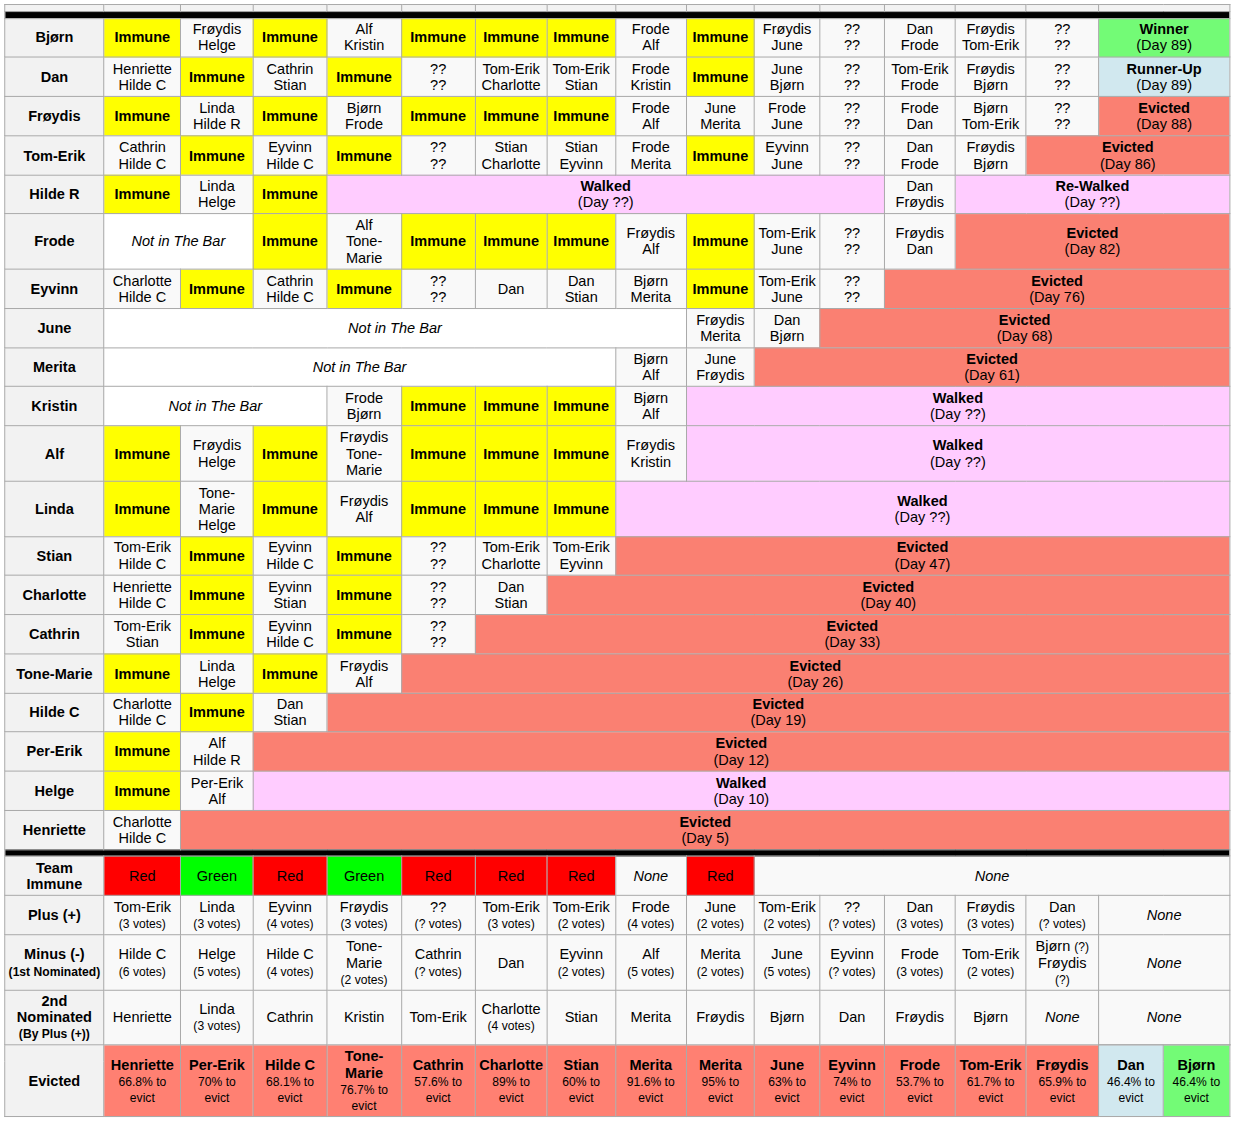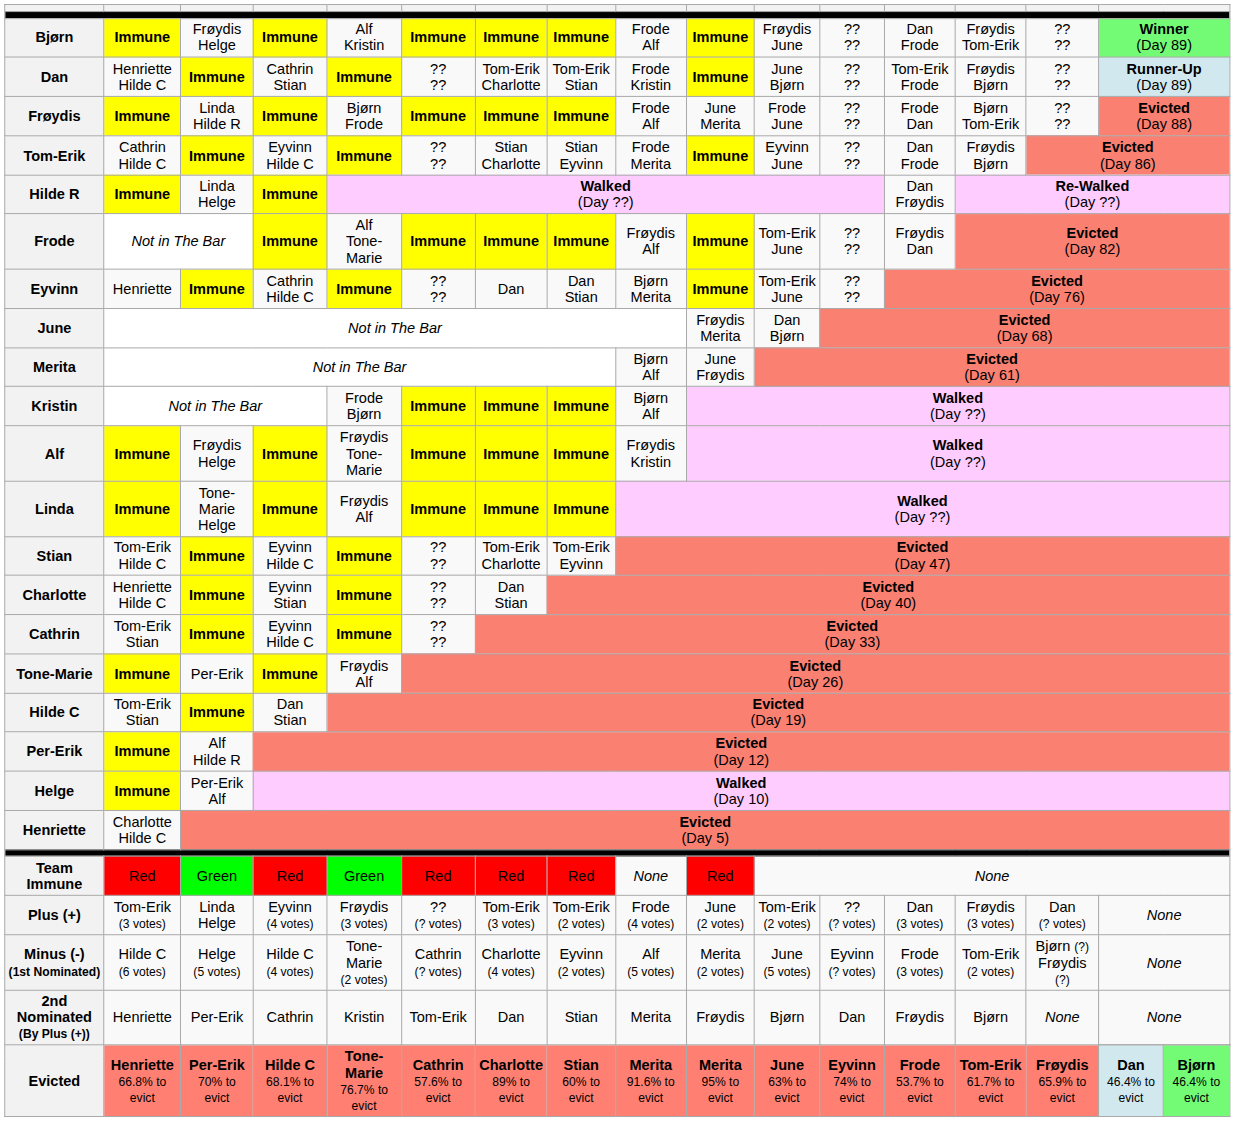 <table class="wikitable" style="font-size:90%; text-align:center; width: 96%; margin-left: auto; margin-right: auto;">
 <tr>
 <th></th>
 <th></th>
 <th></th>
 <th></th>
 <th></th>
 <th></th>
 <th></th>
 <th></th>
 <th></th>
 <th></th>
 <th></th>
 <th></th>
 <th></th>
 <th></th>
 <th></th>
 <th colspan=2></th>
 </tr>
 <tr>
 <th style="background:#000000;" colspan="18"></th>
 </tr>
 <tr>
 <th>Bjørn</th>
 <td style="background:yellow; text-align:center;"><strong>Immune</strong></td>
 <td><span>Frøydis</span><br><span>Helge</span></td>
 <td style="background:yellow; text-align:center;"><strong>Immune</strong></td>
 <td><span>Alf</span><br><span>Kristin</span></td>
 <td style="background:yellow; text-align:center;"><strong>Immune</strong></td>
 <td style="background:yellow; text-align:center;"><strong>Immune</strong></td>
 <td style="background:yellow; text-align:center;"><strong>Immune</strong></td>
 <td><span>Frode</span><br><span>Alf</span></td>
 <td style="background:yellow; text-align:center;"><strong>Immune</strong></td>
 <td><span>Frøydis</span><br><span>June</span></td>
 <td><span>??</span><br><span>??</span></td>
 <td><span>Dan</span><br><span>Frode</span></td>
 <td><span>Frøydis</span><br><span>Tom-Erik</span></td>
 <td><span>??</span><br><span>??</span></td>
 <td style="background:#73FB76" colspan=2><strong>Winner</strong> <br>(Day 89)</td>
 </tr>
 <tr>
 <th>Dan</th>
 <td><span>Henriette</span><br><span>Hilde C</span></td>
 <td style="background:yellow; text-align:center;"><strong>Immune</strong></td>
 <td><span>Cathrin</span><br><span>Stian</span></td>
 <td style="background:yellow; text-align:center;"><strong>Immune</strong></td>
 <td><span>??</span><br><span>??</span></td>
 <td><span>Tom-Erik</span><br><span>Charlotte</span></td>
 <td><span>Tom-Erik</span><br><span>Stian</span></td>
 <td><span>Frode</span><br><span>Kristin</span></td>
 <td style="background:yellow; text-align:center;"><strong>Immune</strong></td>
 <td><span>June</span><br><span>Bjørn</span></td>
 <td><span>??</span><br><span>??</span></td>
 <td><span>Tom-Erik</span><br><span>Frode</span></td>
 <td><span>Frøydis</span><br><span>Bjørn</span></td>
 <td><span>??</span><br><span>??</span></td>
 <td style="background:#D1E8EF" colspan=2><strong>Runner-Up</strong><br>(Day 89)</td>
 </tr>
 <tr>
 <th>Frøydis</th>
 <td style="background:yellow; text-align:center;"><strong>Immune</strong></td>
 <td><span>Linda</span><br><span>Hilde R</span></td>
 <td style="background:yellow; text-align:center;"><strong>Immune</strong></td>
 <td><span>Bjørn</span><br><span>Frode</span></td>
 <td style="background:yellow; text-align:center;"><strong>Immune</strong></td>
 <td style="background:yellow; text-align:center;"><strong>Immune</strong></td>
 <td style="background:yellow; text-align:center;"><strong>Immune</strong></td>
 <td><span>Frode</span><br><span>Alf</span></td>
 <td><span>June</span><br><span>Merita</span></td>
 <td><span>Frode</span><br><span>June</span></td>
 <td><span>??</span><br><span>??</span></td>
 <td><span>Frode</span><br><span>Dan</span></td>
 <td><span>Bjørn</span><br><span>Tom-Erik</span></td>
 <td><span>??</span><br><span>??</span></td>
 <td style="background:salmon; text-align:center;" colspan=2><strong>Evicted</strong><br>(Day 88)</td>
 </tr>
 <tr>
 <th>Tom-Erik</th>
 <td><span>Cathrin</span><br><span>Hilde C</span></td>
 <td style="background:yellow; text-align:center;"><strong>Immune</strong></td>
 <td><span>Eyvinn</span><br><span>Hilde C</span></td>
 <td style="background:yellow; text-align:center;"><strong>Immune</strong></td>
 <td><span>??</span><br><span>??</span></td>
 <td><span>Stian</span><br><span>Charlotte</span></td>
 <td><span>Stian</span><br><span>Eyvinn</span></td>
 <td><span>Frode</span><br><span>Merita</span></td>
 <td style="background:yellow; text-align:center;"><strong>Immune</strong></td>
 <td><span>Eyvinn</span><br><span>June</span></td>
 <td><span>??</span><br><span>??</span></td>
 <td><span>Dan</span><br><span>Frode</span></td>
 <td><span>Frøydis</span><br><span>Bjørn</span></td>
 <td style="background:salmon; text-align:center;" colspan=3><strong>Evicted</strong><br>(Day 86)</td>
 </tr>
 <tr>
 <th>Hilde R</th>
 <td style="background:yellow; text-align:center;"><strong>Immune</strong></td>
 <td><span>Linda</span><br><span>Helge</span></td>
 <td style="background:yellow; text-align:center;"><strong>Immune</strong></td>
 <td style="background:#fcf; text-align:center;" colspan=8><strong>Walked</strong> <br> (Day ??)</td>
 <td><span>Dan</span><br><span>Frøydis</span></td>
 <td style="background:#fcf; text-align:center;" colspan=4><strong>Re-Walked</strong><br>(Day ??)</td>
 </tr>
 <tr>
 <th>Frode</th>
 <td style="background:white; text-align:center;" colspan=2><em>Not in The Bar</em></td>
 <td style="background:yellow; text-align:center;"><strong>Immune</strong></td>
 <td><span>Alf</span><br><span>Tone-Marie</span></td>
 <td style="background:yellow; text-align:center;"><strong>Immune</strong></td>
 <td style="background:yellow; text-align:center;"><strong>Immune</strong></td>
 <td style="background:yellow; text-align:center;"><strong>Immune</strong></td>
 <td><span>Frøydis</span><br><span>Alf</span></td>
 <td style="background:yellow; text-align:center;"><strong>Immune</strong></td>
 <td><span>Tom-Erik</span><br><span>June</span></td>
 <td><span>??</span><br><span>??</span></td>
 <td><span>Frøydis</span><br><span>Dan</span></td>
 <td style="background:salmon; text-align:center;" colspan=4><strong>Evicted</strong><br>(Day 82)</td>
 </tr>
 <tr>
 <th>Eyvinn</th>
-<td><span>Charlotte</span><br><span>Hilde C</span></td>
+<td>Henriette</td>
 <td style="background:yellow; text-align:center;"><strong>Immune</strong></td>
 <td><span>Cathrin</span><br><span>Hilde C</span></td>
 <td style="background:yellow; text-align:center;"><strong>Immune</strong></td>
 <td><span>??</span><br><span>??</span></td>
 <td>Dan</td>
 <td><span>Dan</span><br><span>Stian</span></td>
 <td><span>Bjørn</span><br><span>Merita</span></td>
 <td style="background:yellow; text-align:center;"><strong>Immune</strong></td>
 <td><span>Tom-Erik</span><br><span>June</span></td>
 <td><span>??</span><br><span>??</span></td>
 <td style="background:salmon; text-align:center;" colspan=5><strong>Evicted</strong><br>(Day 76)</td>
 </tr>
 <tr>
 <th>June</th>
 <td style="background:white; text-align:center;" colspan=8><em>Not in The Bar</em></td>
 <td><span>Frøydis</span><br><span>Merita</span></td>
 <td><span>Dan</span><br><span>Bjørn</span></td>
 <td style="background:salmon; text-align:center;" colspan=6><strong>Evicted</strong><br>(Day 68)</td>
 </tr>
 <tr>
 <th>Merita</th>
 <td style="background:white; text-align:center;" colspan=7><em>Not in The Bar</em></td>
 <td><span>Bjørn</span><br><span>Alf</span></td>
 <td><span>June</span><br><span>Frøydis</span></td>
 <td style="background:salmon; text-align:center;" colspan=7><strong>Evicted</strong><br>(Day 61)</td>
 </tr>
 <tr>
 <th>Kristin</th>
 <td style="background:white; text-align:center;" colspan=3><em>Not in The Bar</em></td>
 <td><span>Frode</span><br><span>Bjørn</span></td>
 <td style="background:yellow; text-align:center;"><strong>Immune</strong></td>
 <td style="background:yellow; text-align:center;"><strong>Immune</strong></td>
 <td style="background:yellow; text-align:center;"><strong>Immune</strong></td>
 <td><span>Bjørn</span><br><span>Alf</span></td>
 <td style="background:#fcf; text-align:center;" colspan=8><strong>Walked</strong><br>(Day ??)</td>
 </tr>
 <tr>
 <th>Alf</th>
 <td style="background:yellow; text-align:center;"><strong>Immune</strong></td>
 <td><span>Frøydis</span><br><span>Helge</span></td>
 <td style="background:yellow; text-align:center;"><strong>Immune</strong></td>
 <td><span>Frøydis</span><br><span>Tone-Marie</span></td>
 <td style="background:yellow; text-align:center;"><strong>Immune</strong></td>
 <td style="background:yellow; text-align:center;"><strong>Immune</strong></td>
 <td style="background:yellow; text-align:center;"><strong>Immune</strong></td>
 <td><span>Frøydis</span><br><span>Kristin</span></td>
 <td style="background:#fcf; text-align:center;" colspan=8><strong>Walked</strong><br>(Day ??)</td>
 </tr>
 <tr>
 <th>Linda</th>
 <td style="background:yellow; text-align:center;"><strong>Immune</strong></td>
 <td><span>Tone-Marie</span><br><span>Helge</span></td>
 <td style="background:yellow; text-align:center;"><strong>Immune</strong></td>
 <td><span>Frøydis</span><br><span>Alf</span></td>
 <td style="background:yellow; text-align:center;"><strong>Immune</strong></td>
 <td style="background:yellow; text-align:center;"><strong>Immune</strong></td>
 <td style="background:yellow; text-align:center;"><strong>Immune</strong></td>
 <td style="background:#fcf; text-align:center;" colspan=9><strong>Walked</strong><br>(Day ??)</td>
 </tr>
 <tr>
 <th>Stian</th>
 <td><span>Tom-Erik</span><br><span>Hilde C</span></td>
 <td style="background:yellow; text-align:center;"><strong>Immune</strong></td>
 <td><span>Eyvinn</span><br><span>Hilde C</span></td>
 <td style="background:yellow; text-align:center;"><strong>Immune</strong></td>
 <td><span>??</span><br><span>??</span></td>
 <td><span>Tom-Erik</span><br><span>Charlotte</span></td>
 <td><span>Tom-Erik</span><br><span>Eyvinn</span></td>
 <td style="background:salmon; text-align:center;" colspan=9><strong>Evicted</strong><br>(Day 47)</td>
 </tr>
 <tr>
 <th>Charlotte</th>
 <td><span>Henriette</span><br><span>Hilde C</span></td>
 <td style="background:yellow; text-align:center;"><strong>Immune</strong></td>
 <td><span>Eyvinn</span><br><span>Stian</span></td>
 <td style="background:yellow; text-align:center;"><strong>Immune</strong></td>
 <td><span>??</span><br><span>??</span></td>
 <td><span>Dan</span><br><span>Stian</span></td>
 <td style="background:salmon; text-align:center;" colspan=10><strong>Evicted</strong><br>(Day 40)</td>
 </tr>
 <tr>
 <th>Cathrin</th>
 <td><span>Tom-Erik</span><br><span>Stian</span></td>
 <td style="background:yellow; text-align:center;"><strong>Immune</strong></td>
 <td><span>Eyvinn</span><br><span>Hilde C</span></td>
 <td style="background:yellow; text-align:center;"><strong>Immune</strong></td>
 <td><span>??</span><br><span>??</span></td>
 <td style="background:salmon; text-align:center;" colspan=11><strong>Evicted</strong><br>(Day 33)</td>
 </tr>
 <tr>
 <th>Tone-Marie</th>
 <td style="background:yellow; text-align:center;"><strong>Immune</strong></td>
-<td><span>Linda</span><br><span>Helge</span></td>
+<td>Per-Erik</td>
 <td style="background:yellow; text-align:center;"><strong>Immune</strong></td>
 <td><span>Frøydis</span><br><span>Alf</span></td>
 <td style="background:salmon; text-align:center;" colspan=12><strong>Evicted</strong><br>(Day 26)</td>
 </tr>
 <tr>
 <th>Hilde C</th>
-<td><span>Charlotte</span><br><span>Hilde C</span></td>
+<td><span>Tom-Erik</span><br><span>Stian</span></td>
 <td style="background:yellow; text-align:center;"><strong>Immune</strong></td>
 <td><span>Dan</span><br><span>Stian</span></td>
 <td style="background:salmon; text-align:center;" colspan=13><strong>Evicted</strong><br>(Day 19)</td>
 </tr>
 <tr>
 <th>Per-Erik</th>
 <td style="background:yellow; text-align:center;"><strong>Immune</strong></td>
 <td><span>Alf</span><br><span>Hilde R</span></td>
 <td style="background:salmon; text-align:center;" colspan=14><strong>Evicted</strong><br>(Day 12)</td>
 </tr>
 <tr>
 <th>Helge</th>
 <td style="background:yellow; text-align:center;"><strong>Immune</strong></td>
 <td><span>Per-Erik</span><br><span>Alf</span></td>
 <td style="background:#fcf; text-align:center;" colspan=14><strong>Walked</strong><br>(Day 10)</td>
 </tr>
 <tr>
 <th>Henriette</th>
 <td><span>Charlotte</span><br><span>Hilde C</span></td>
 <td style="background:salmon; text-align:center;" colspan=15><strong>Evicted</strong><br>(Day 5)</td>
 </tr>
 <tr>
 <th style="background:#000000;" colspan="18"></th>
 </tr>
 <tr>
 <th>Team Immune</th>
 <td style="background:red; text-align:center;"><span>Red</span></td>
 <td style="background:lime; text-align:center;">Green</td>
 <td style="background:red; text-align:center;"><span>Red</span></td>
 <td style="background:lime; text-align:center;">Green</td>
 <td style="background:red; text-align:center;"><span>Red</span></td>
 <td style="background:red; text-align:center;"><span>Red</span></td>
 <td style="background:red; text-align:center;"><span>Red</span></td>
 <td><em>None</em></td>
 <td style="background:red; text-align:center;"><span>Red</span></td>
 <td colspan=7><em>None</em></td>
 </tr>
 <tr>
 <th>Plus (+)</th>
 <td><span>Tom-Erik<br><small>(3 votes)</small></span></td>
-<td><span>Linda<br><small>(3 votes)</small></span></td>
+<td><span>Linda</span><br><span>Helge</span></td>
 <td><span>Eyvinn<br><small>(4 votes)</small></span></td>
 <td><span>Frøydis<br><small>(3 votes)</small></span></td>
 <td><span>??<br><small>(? votes)</small></span></td>
 <td><span>Tom-Erik<br><small>(3 votes)</small></span></td>
 <td><span>Tom-Erik<br><small>(2 votes)</small></span></td>
 <td><span>Frode<br><small>(4 votes)</small></span></td>
 <td><span>June<br><small>(2 votes)</small></span></td>
 <td><span>Tom-Erik<br><small>(2 votes)</small></span></td>
 <td><span>??<br><small>(? votes)</small></span></td>
 <td><span>Dan<br><small>(3 votes)</small></span></td>
 <td><span>Frøydis<br><small>(3 votes)</small></span></td>
 <td><span>Dan<br><small>(? votes)</small></span></td>
 <td colspan=2><em>None</em></td>
 </tr>
 <tr>
 <th>Minus (-)<br><small>(1st Nominated)</small></th>
 <td><span>Hilde C<br><small>(6 votes)</small></span></td>
 <td><span>Helge<br><small>(5 votes)</small></span></td>
 <td><span>Hilde C<br><small>(4 votes)</small></span></td>
 <td><span>Tone-Marie<br><small>(2 votes)</small></span></td>
 <td><span>Cathrin<br><small>(? votes)</small></span></td>
-<td>Dan</td>
+<td><span>Charlotte<br><small>(4 votes)</small></span></td>
 <td><span>Eyvinn<br><small>(2 votes)</small></span></td>
 <td><span>Alf<br><small>(5 votes)</small></span></td>
 <td><span>Merita<br><small>(2 votes)</small></span></td>
 <td><span>June<br><small>(5 votes)</small></span></td>
 <td><span>Eyvinn<br><small>(? votes)</small></span></td>
 <td><span>Frode<br><small>(3 votes)</small></span></td>
 <td><span>Tom-Erik<br><small>(2 votes)</small></span></td>
 <td><span>Bjørn <small>(?)</small><br>Frøydis <small>(?)</small></span></td>
 <td colspan=2><em>None</em></td>
 </tr>
 <tr>
 <th>2nd Nominated<br><small>(By Plus (+))</small></th>
 <td>Henriette</td>
-<td><span>Linda<br><small>(3 votes)</small></span></td>
+<td>Per-Erik</td>
 <td>Cathrin</td>
 <td>Kristin</td>
 <td>Tom-Erik</td>
-<td><span>Charlotte<br><small>(4 votes)</small></span></td>
+<td>Dan</td>
 <td>Stian</td>
 <td>Merita</td>
 <td>Frøydis</td>
 <td>Bjørn</td>
 <td>Dan</td>
 <td>Frøydis</td>
 <td>Bjørn</td>
 <td><em>None</em></td>
 <td colspan=2><em>None</em></td>
 </tr>
 <tr>
 <th rowspan="4">Evicted</th>
 <td rowspan="4" style="background:#FF8072"><strong>Henriette</strong><br><small>66.8% to evict</small></td>
 <td rowspan="4" style="background:#FF8072"><strong>Per-Erik</strong><br><small>70% to evict</small></td>
 <td rowspan="4" style="background:#FF8072"><strong>Hilde C</strong><br><small>68.1% to evict</small></td>
 <td rowspan="4" style="background:#FF8072"><strong>Tone-Marie</strong><br><small>76.7% to evict</small></td>
 <td rowspan="4" style="background:#FF8072"><strong>Cathrin</strong><br><small>57.6% to evict</small></td>
 <td rowspan="4" style="background:#FF8072"><strong>Charlotte</strong><br><small>89% to evict</small></td>
 <td rowspan="4" style="background:#FF8072"><strong>Stian</strong><br><small>60% to evict</small></td>
 <td rowspan="4" style="background:#FF8072"><strong>Merita</strong><br><small>91.6% to evict</small></td>
 <td rowspan="4" style="background:#FF8072"><strong>Merita</strong><br><small>95% to evict</small></td>
 <td rowspan="4" style="background:#FF8072"><strong>June</strong><br><small>63% to evict</small></td>
 <td rowspan="4" style="background:#FF8072"><strong>Eyvinn</strong><br><small>74% to evict</small></td>
 <td rowspan="4" style="background:#FF8072"><strong>Frode</strong><br><small>53.7% to evict</small></td>
 <td rowspan="4" style="background:#FF8072"><strong>Tom-Erik</strong><br><small>61.7% to evict</small></td>
 <td rowspan="4" style="background:#FF8072"><strong>Frøydis</strong><br><small>65.9% to evict</small></td>
 </tr>
 <tr>
 <td rowspan="4" style="background:#D1E8EF"><strong>Dan</strong><br><small>46.4% to evict</small></td>
 <td rowspan="4" style="background:#73FB76"><strong>Bjørn</strong><br><small>46.4% to evict</small></td>
 </tr>
 <tr>
 </tr>
 </table>
